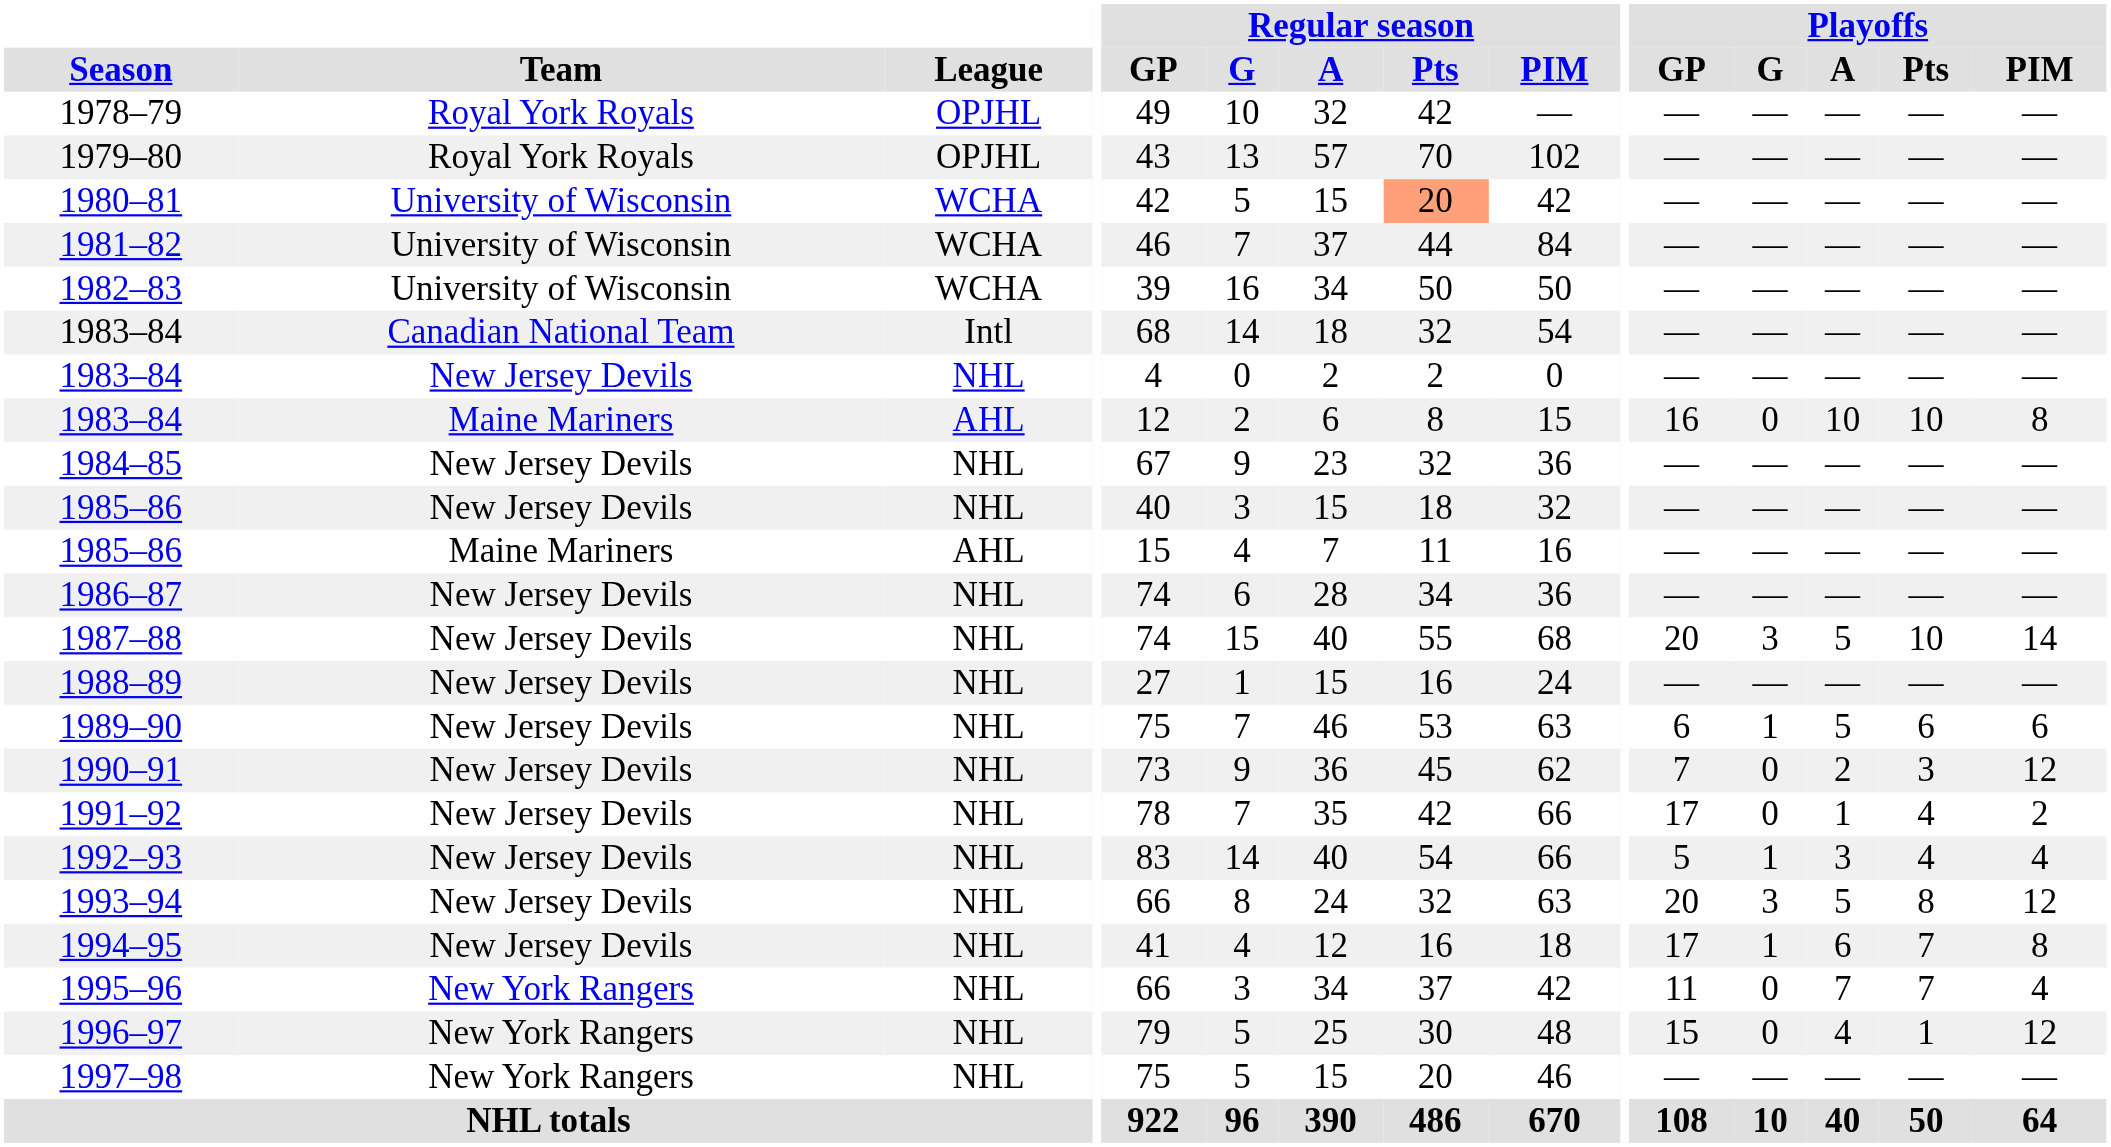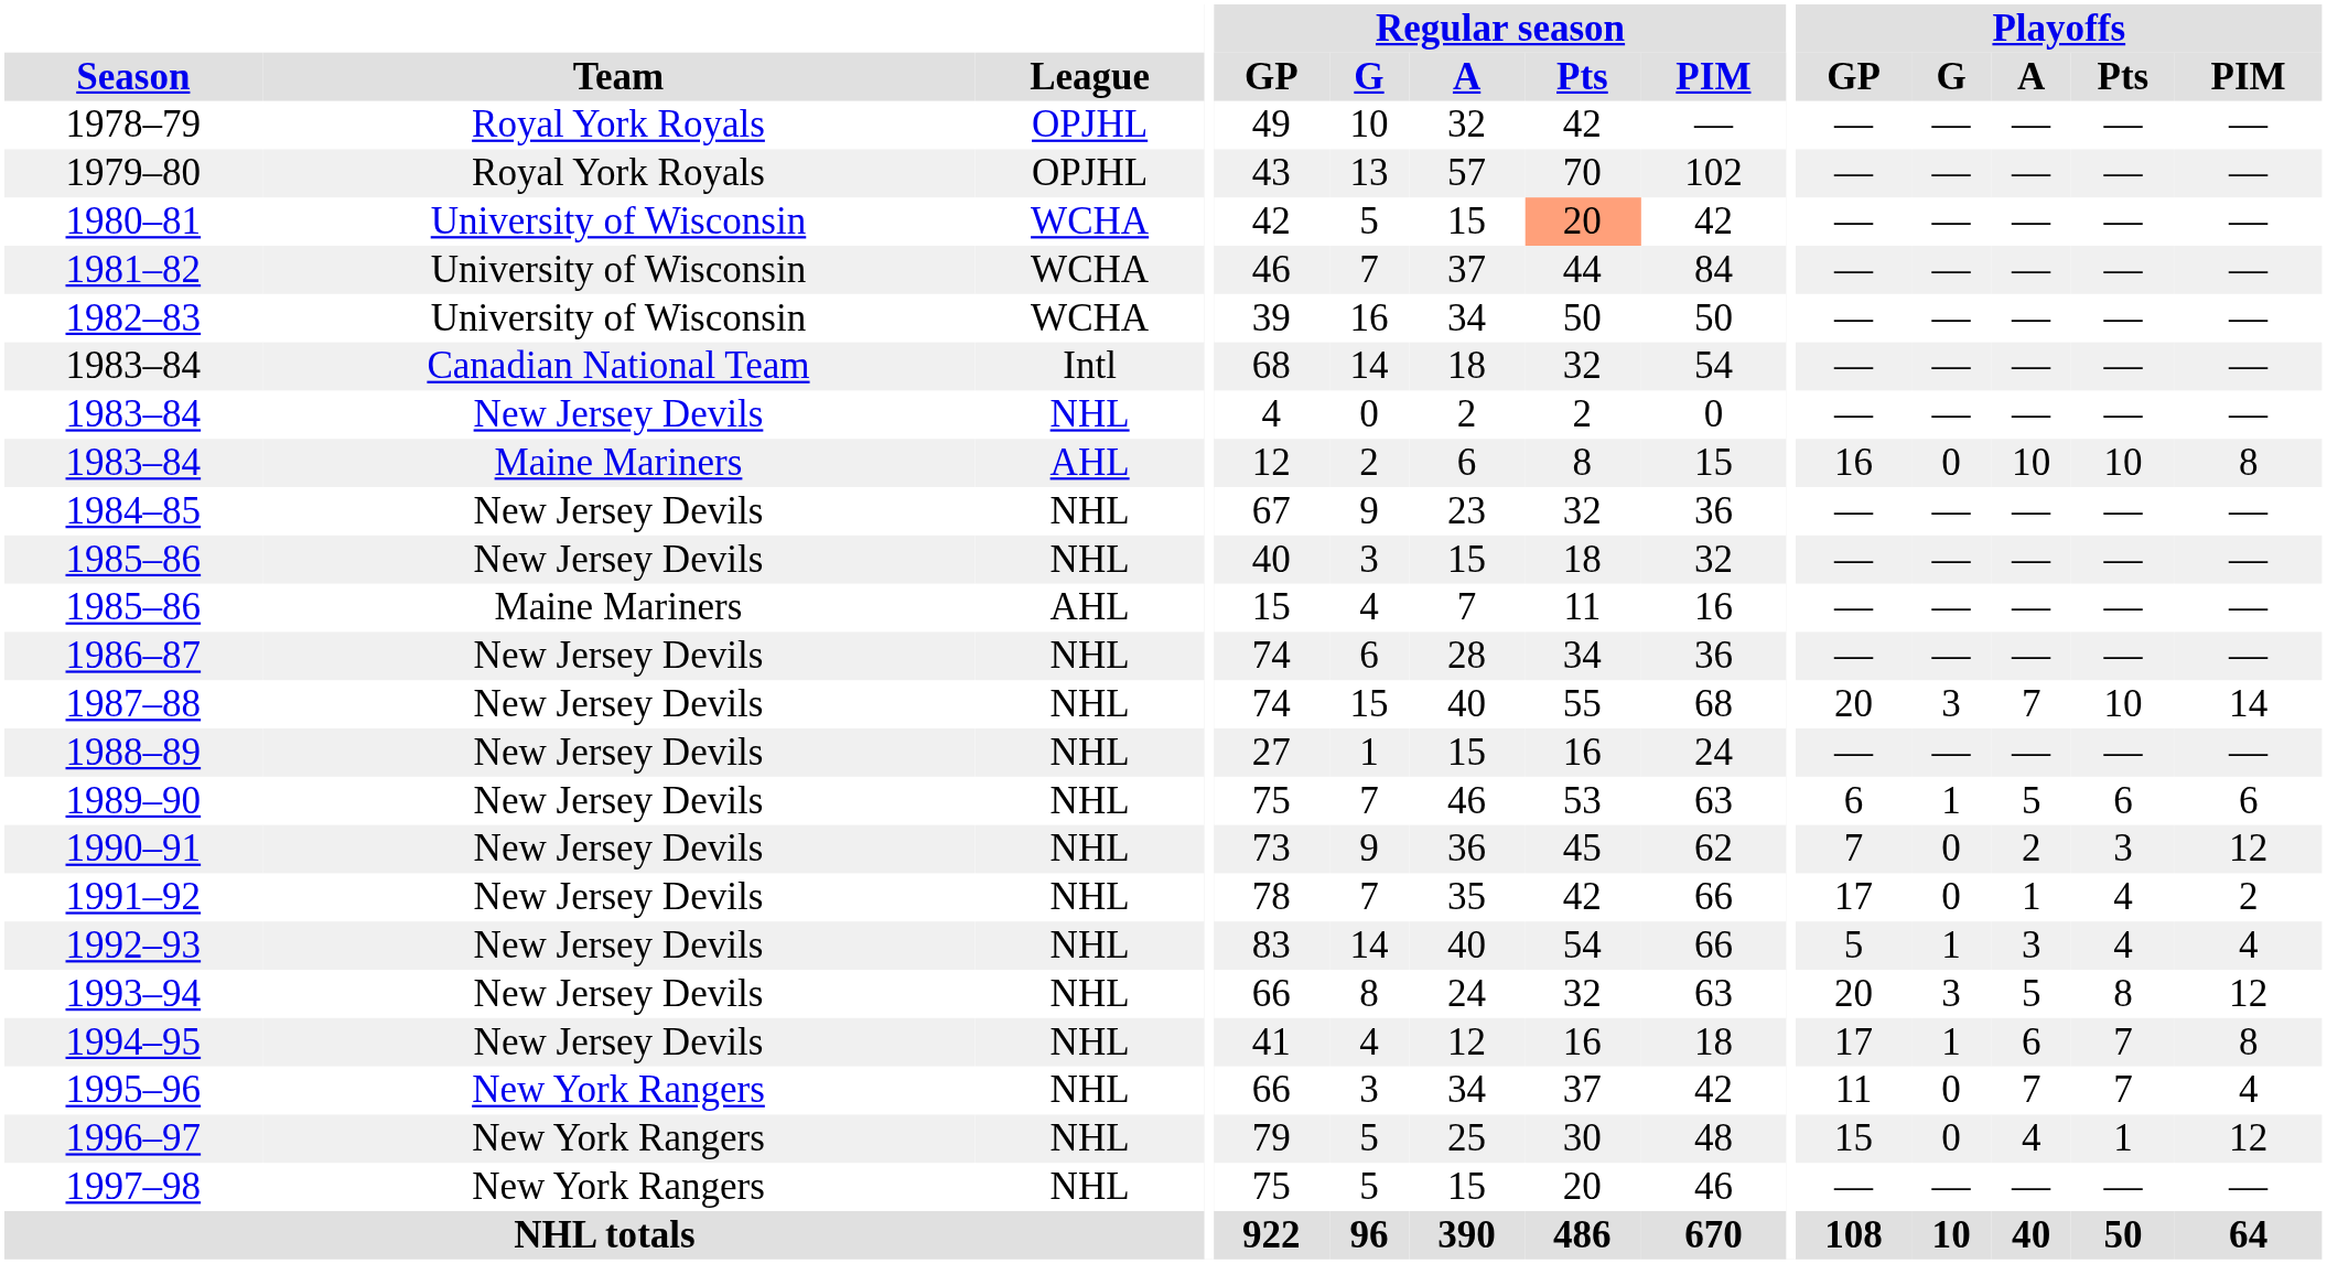 <table border="0" cellpadding="1" cellspacing="0" style="text-align:center; width:60em">
 <tr bgcolor="#e0e0e0">
 <th colspan="3" bgcolor="#ffffff"></th>
 <th rowspan="100" bgcolor="#ffffff"></th>
 <th colspan="5"><a href='#'>Regular season</a></th>
 <th rowspan="100" bgcolor="#ffffff"></th>
 <th colspan="5"><a href='#'>Playoffs</a></th>
 </tr>
 <tr bgcolor="#e0e0e0">
 <th><a href='#'>Season</a></th>
 <th>Team</th>
 <th>League</th>
 <th>GP</th>
 <th><a href='#'>G</a></th>
 <th><a href='#'>A</a></th>
 <th><a href='#'>Pts</a></th>
 <th><a href='#'>PIM</a></th>
 <th>GP</th>
 <th>G</th>
 <th>A</th>
 <th>Pts</th>
 <th>PIM</th>
 </tr>
 <tr>
 <td>1978–79</td>
 <td><a href='#'>Royal York Royals</a></td>
 <td><a href='#'>OPJHL</a></td>
 <td>49</td>
 <td>10</td>
 <td>32</td>
 <td>42</td>
 <td>—</td>
 <td>—</td>
 <td>—</td>
 <td>—</td>
 <td>—</td>
 <td>—</td>
 </tr>
 <tr bgcolor="#f0f0f0">
 <td>1979–80</td>
 <td>Royal York Royals</td>
 <td>OPJHL</td>
 <td>43</td>
 <td>13</td>
 <td>57</td>
 <td>70</td>
 <td>102</td>
 <td>—</td>
 <td>—</td>
 <td>—</td>
 <td>—</td>
 <td>—</td>
 </tr>
 <tr>
 <td><a href='#'>1980–81</a></td>
 <td><a href='#'>University of Wisconsin</a></td>
 <td><a href='#'>WCHA</a></td>
 <td>42</td>
 <td>5</td>
 <td>15</td>
 <td style="background: lightsalmon;">20</td>
 <td>42</td>
 <td>—</td>
 <td>—</td>
 <td>—</td>
 <td>—</td>
 <td>—</td>
 </tr>
 <tr bgcolor="#f0f0f0">
 <td><a href='#'>1981–82</a></td>
 <td>University of Wisconsin</td>
 <td>WCHA</td>
 <td>46</td>
 <td>7</td>
 <td>37</td>
 <td>44</td>
 <td>84</td>
 <td>—</td>
 <td>—</td>
 <td>—</td>
 <td>—</td>
 <td>—</td>
 </tr>
 <tr>
 <td><a href='#'>1982–83</a></td>
 <td>University of Wisconsin</td>
 <td>WCHA</td>
 <td>39</td>
 <td>16</td>
 <td>34</td>
 <td>50</td>
 <td>50</td>
 <td>—</td>
 <td>—</td>
 <td>—</td>
 <td>—</td>
 <td>—</td>
 </tr>
 <tr bgcolor="#f0f0f0">
 <td>1983–84</td>
 <td><a href='#'>Canadian National Team</a></td>
 <td>Intl</td>
 <td>68</td>
 <td>14</td>
 <td>18</td>
 <td>32</td>
 <td>54</td>
 <td>—</td>
 <td>—</td>
 <td>—</td>
 <td>—</td>
 <td>—</td>
 </tr>
 <tr>
 <td><a href='#'>1983–84</a></td>
 <td><a href='#'>New Jersey Devils</a></td>
 <td><a href='#'>NHL</a></td>
 <td>4</td>
 <td>0</td>
 <td>2</td>
 <td>2</td>
 <td>0</td>
 <td>—</td>
 <td>—</td>
 <td>—</td>
 <td>—</td>
 <td>—</td>
 </tr>
 <tr bgcolor="#f0f0f0">
 <td><a href='#'>1983–84</a></td>
 <td><a href='#'>Maine Mariners</a></td>
 <td><a href='#'>AHL</a></td>
 <td>12</td>
 <td>2</td>
 <td>6</td>
 <td>8</td>
 <td>15</td>
 <td>16</td>
 <td>0</td>
 <td>10</td>
 <td>10</td>
 <td>8</td>
 </tr>
 <tr>
 <td><a href='#'>1984–85</a></td>
 <td>New Jersey Devils</td>
 <td>NHL</td>
 <td>67</td>
 <td>9</td>
 <td>23</td>
 <td>32</td>
 <td>36</td>
 <td>—</td>
 <td>—</td>
 <td>—</td>
 <td>—</td>
 <td>—</td>
 </tr>
 <tr bgcolor="#f0f0f0">
 <td><a href='#'>1985–86</a></td>
 <td>New Jersey Devils</td>
 <td>NHL</td>
 <td>40</td>
 <td>3</td>
 <td>15</td>
 <td>18</td>
 <td>32</td>
 <td>—</td>
 <td>—</td>
 <td>—</td>
 <td>—</td>
 <td>—</td>
 </tr>
 <tr>
 <td><a href='#'>1985–86</a></td>
 <td>Maine Mariners</td>
 <td>AHL</td>
 <td>15</td>
 <td>4</td>
 <td>7</td>
 <td>11</td>
 <td>16</td>
 <td>—</td>
 <td>—</td>
 <td>—</td>
 <td>—</td>
 <td>—</td>
 </tr>
 <tr bgcolor="#f0f0f0">
 <td><a href='#'>1986–87</a></td>
 <td>New Jersey Devils</td>
 <td>NHL</td>
 <td>74</td>
 <td>6</td>
 <td>28</td>
 <td>34</td>
 <td>36</td>
 <td>—</td>
 <td>—</td>
 <td>—</td>
 <td>—</td>
 <td>—</td>
 </tr>
 <tr>
 <td><a href='#'>1987–88</a></td>
 <td>New Jersey Devils</td>
 <td>NHL</td>
 <td>74</td>
 <td>15</td>
 <td>40</td>
 <td>55</td>
 <td>68</td>
 <td>20</td>
 <td>3</td>
-<td>5</td>
+<td>7</td>
 <td>10</td>
 <td>14</td>
 </tr>
 <tr bgcolor="#f0f0f0">
 <td><a href='#'>1988–89</a></td>
 <td>New Jersey Devils</td>
 <td>NHL</td>
 <td>27</td>
 <td>1</td>
 <td>15</td>
 <td>16</td>
 <td>24</td>
 <td>—</td>
 <td>—</td>
 <td>—</td>
 <td>—</td>
 <td>—</td>
 </tr>
 <tr>
 <td><a href='#'>1989–90</a></td>
 <td>New Jersey Devils</td>
 <td>NHL</td>
 <td>75</td>
 <td>7</td>
 <td>46</td>
 <td>53</td>
 <td>63</td>
 <td>6</td>
 <td>1</td>
 <td>5</td>
 <td>6</td>
 <td>6</td>
 </tr>
 <tr bgcolor="#f0f0f0">
 <td><a href='#'>1990–91</a></td>
 <td>New Jersey Devils</td>
 <td>NHL</td>
 <td>73</td>
 <td>9</td>
 <td>36</td>
 <td>45</td>
 <td>62</td>
 <td>7</td>
 <td>0</td>
 <td>2</td>
 <td>3</td>
 <td>12</td>
 </tr>
 <tr>
 <td><a href='#'>1991–92</a></td>
 <td>New Jersey Devils</td>
 <td>NHL</td>
 <td>78</td>
 <td>7</td>
 <td>35</td>
 <td>42</td>
 <td>66</td>
 <td>17</td>
 <td>0</td>
 <td>1</td>
 <td>4</td>
 <td>2</td>
 </tr>
 <tr bgcolor="#f0f0f0">
 <td><a href='#'>1992–93</a></td>
 <td>New Jersey Devils</td>
 <td>NHL</td>
 <td>83</td>
 <td>14</td>
 <td>40</td>
 <td>54</td>
 <td>66</td>
 <td>5</td>
 <td>1</td>
 <td>3</td>
 <td>4</td>
 <td>4</td>
 </tr>
 <tr>
 <td><a href='#'>1993–94</a></td>
 <td>New Jersey Devils</td>
 <td>NHL</td>
 <td>66</td>
 <td>8</td>
 <td>24</td>
 <td>32</td>
 <td>63</td>
 <td>20</td>
 <td>3</td>
 <td>5</td>
 <td>8</td>
 <td>12</td>
 </tr>
 <tr bgcolor="#f0f0f0">
 <td><a href='#'>1994–95</a></td>
 <td>New Jersey Devils</td>
 <td>NHL</td>
 <td>41</td>
 <td>4</td>
 <td>12</td>
 <td>16</td>
 <td>18</td>
 <td>17</td>
 <td>1</td>
 <td>6</td>
 <td>7</td>
 <td>8</td>
 </tr>
 <tr>
 <td><a href='#'>1995–96</a></td>
 <td><a href='#'>New York Rangers</a></td>
 <td>NHL</td>
 <td>66</td>
 <td>3</td>
 <td>34</td>
 <td>37</td>
 <td>42</td>
 <td>11</td>
 <td>0</td>
 <td>7</td>
 <td>7</td>
 <td>4</td>
 </tr>
 <tr bgcolor="#f0f0f0">
 <td><a href='#'>1996–97</a></td>
 <td>New York Rangers</td>
 <td>NHL</td>
 <td>79</td>
 <td>5</td>
 <td>25</td>
 <td>30</td>
 <td>48</td>
 <td>15</td>
 <td>0</td>
 <td>4</td>
 <td>1</td>
 <td>12</td>
 </tr>
 <tr>
 <td><a href='#'>1997–98</a></td>
 <td>New York Rangers</td>
 <td>NHL</td>
 <td>75</td>
 <td>5</td>
 <td>15</td>
 <td>20</td>
 <td>46</td>
 <td>—</td>
 <td>—</td>
 <td>—</td>
 <td>—</td>
 <td>—</td>
 </tr>
 <tr bgcolor="#e0e0e0">
 <th colspan="3">NHL totals</th>
 <th>922</th>
 <th>96</th>
 <th>390</th>
 <th>486</th>
 <th>670</th>
 <th>108</th>
 <th>10</th>
 <th>40</th>
 <th>50</th>
 <th>64</th>
 </tr>
 </table>
